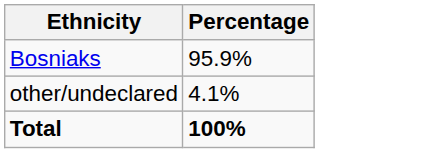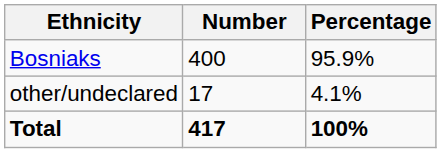 <table class="wikitable">
 <tr>
 <th width="100px">Ethnicity</th>
+<th width="80px">Number</th>
 <th width="80px">Percentage</th>
 </tr>
 <tr>
 <td><a href='#'>Bosniaks</a></td>
+<td>400</td>
 <td>95.9%</td>
 </tr>
 <tr>
 <td>other/undeclared</td>
+<td>17</td>
 <td>4.1%</td>
 </tr>
 <tr>
 <td><strong>Total</strong></td>
+<td><strong>417</strong></td>
 <td><strong>100%</strong></td>
 </tr>
 </table>
